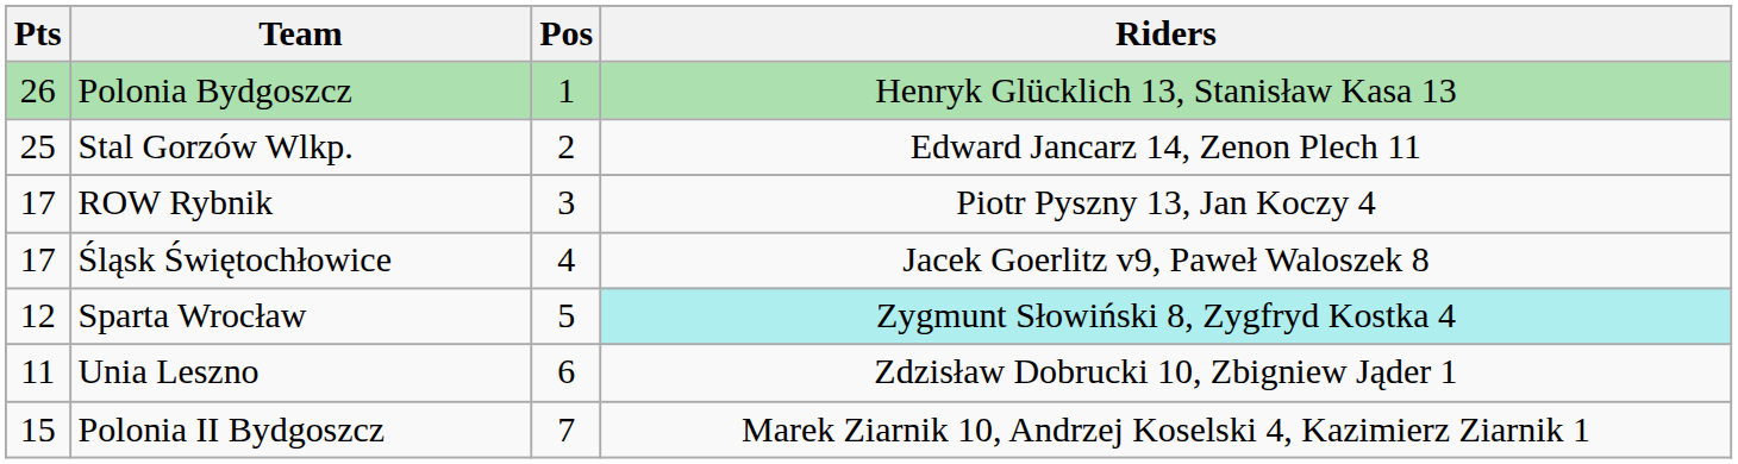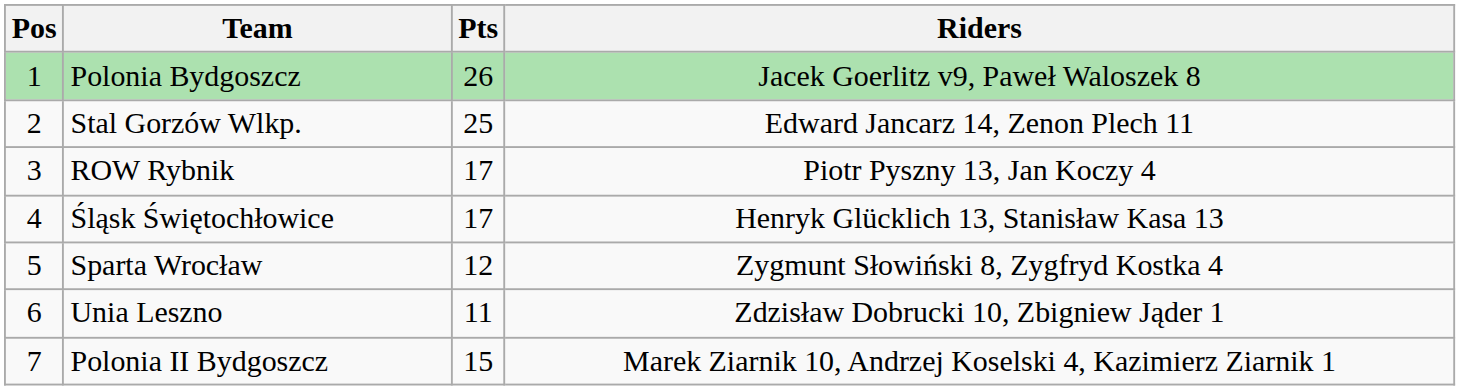 <table class="wikitable" style="font-size: 100%">
 <tr>
+<th width=20>Pos</th>
+<th width=200>Team</th>
 <th width=20>Pts</th>
-<th width=200>Team</th>
-<th width=20>Pos</th>
 <th width=500>Riders</th>
 </tr>
 <tr align=center style="background:#ACE1AF;">
+<td>1</td>
+<td align="left">Polonia Bydgoszcz</td>
 <td>26</td>
-<td align="left">Polonia Bydgoszcz</td>
-<td>1</td>
+<td>Jacek Goerlitz v9, Paweł Waloszek 8</td>
+</tr>
+<tr align=center>
+<td>2</td>
+<td align="left">Stal Gorzów Wlkp.</td>
+<td>25</td>
+<td>Edward Jancarz 14, Zenon Plech 11</td>
+</tr>
+<tr align=center>
+<td>3</td>
+<td align="left">ROW Rybnik</td>
+<td>17</td>
+<td>Piotr Pyszny 13, Jan Koczy 4</td>
+</tr>
+<tr align=center>
+<td>4</td>
+<td align="left">Śląsk Świętochłowice</td>
+<td>17</td>
 <td>Henryk Glücklich 13, Stanisław Kasa 13</td>
 </tr>
 <tr align=center>
-<td>25</td>
-<td align="left">Stal Gorzów Wlkp.</td>
-<td>2</td>
-<td>Edward Jancarz 14, Zenon Plech 11</td>
+<td>5</td>
+<td align="left">Sparta Wrocław</td>
+<td>12</td>
+<td>Zygmunt Słowiński 8, Zygfryd Kostka 4</td>
 </tr>
 <tr align=center>
-<td>17</td>
-<td align="left">ROW Rybnik</td>
-<td>3</td>
-<td>Piotr Pyszny 13, Jan Koczy 4</td>
-</tr>
-<tr align=center>
-<td>17</td>
-<td align="left">Śląsk Świętochłowice</td>
-<td>4</td>
-<td>Jacek Goerlitz v9, Paweł Waloszek 8</td>
-</tr>
-<tr align=center>
-<td>12</td>
-<td align="left">Sparta Wrocław</td>
-<td>5</td>
-<td style="background: paleturquoise;">Zygmunt Słowiński 8, Zygfryd Kostka 4</td>
-</tr>
-<tr align=center>
+<td>6</td>
+<td align="left">Unia Leszno</td>
 <td>11</td>
-<td align="left">Unia Leszno</td>
-<td>6</td>
 <td>Zdzisław Dobrucki 10, Zbigniew Jąder 1</td>
 </tr>
 <tr align=center>
+<td>7</td>
+<td align="left">Polonia II Bydgoszcz</td>
 <td>15</td>
-<td align="left">Polonia II Bydgoszcz</td>
-<td>7</td>
 <td>Marek Ziarnik 10, Andrzej Koselski 4, Kazimierz Ziarnik 1</td>
 </tr>
 </table>
